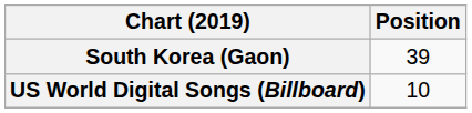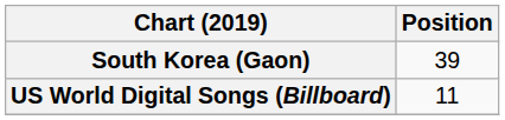 <table class="wikitable plainrowheaders" style="text-align:center">
 <tr>
 <th scope="col">Chart (2019)</th>
 <th scope="col">Position</th>
 </tr>
 <tr>
 <th scope="row">South Korea (Gaon)</th>
 <td>39</td>
 </tr>
 <tr>
 <th scope="row">US World Digital Songs (<em>Billboard</em>)</th>
-<td>10</td>
+<td>11</td>
 </tr>
 <tr>
 </tr>
 </table>
